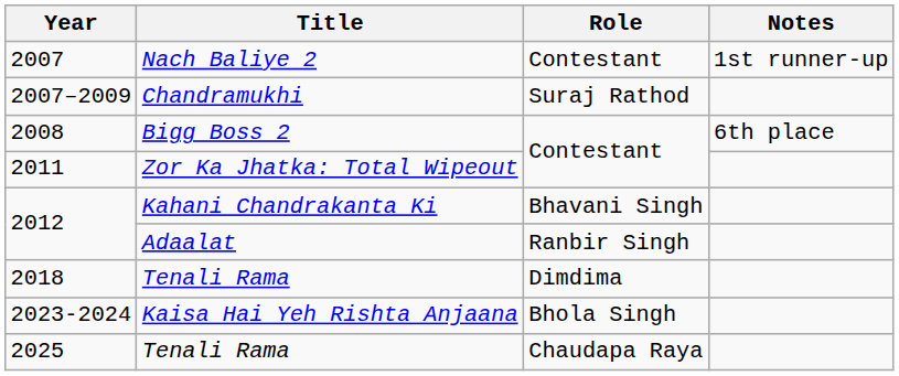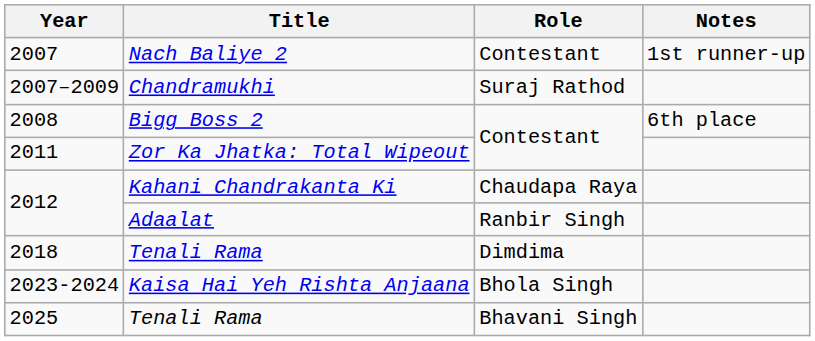 <table class="wikitable sortable">
 <tr>
 <th>Year</th>
 <th>Title</th>
 <th>Role</th>
 <th>Notes</th>
 </tr>
 <tr>
 <td>2007</td>
 <td><em><a href='#'>Nach Baliye 2</a></em></td>
 <td>Contestant</td>
 <td>1st runner-up</td>
 </tr>
 <tr>
 <td>2007–2009</td>
 <td><em><a href='#'>Chandramukhi</a></em></td>
 <td>Suraj Rathod</td>
 <td></td>
 </tr>
 <tr>
 <td>2008</td>
 <td><em><a href='#'>Bigg Boss 2</a></em></td>
 <td rowspan="2">Contestant</td>
 <td>6th place</td>
 </tr>
 <tr>
 <td>2011</td>
 <td><em><a href='#'>Zor Ka Jhatka: Total Wipeout</a></em></td>
 <td></td>
 </tr>
 <tr>
 <td rowspan="2">2012</td>
 <td><em><a href='#'>Kahani Chandrakanta Ki</a></em></td>
-<td>Bhavani Singh</td>
+<td>Chaudapa Raya</td>
 <td></td>
 </tr>
 <tr>
 <td><em><a href='#'>Adaalat</a></em></td>
 <td>Ranbir Singh</td>
 <td></td>
 </tr>
 <tr>
 <td>2018</td>
 <td><em><a href='#'>Tenali Rama</a></em></td>
 <td>Dimdima</td>
 <td></td>
 </tr>
 <tr>
 <td>2023-2024</td>
 <td><em><a href='#'>Kaisa Hai Yeh Rishta Anjaana</a></em></td>
 <td>Bhola Singh</td>
 <td></td>
 </tr>
 <tr>
 <td>2025</td>
 <td><em>Tenali Rama</em></td>
-<td>Chaudapa Raya</td>
+<td>Bhavani Singh</td>
 <td></td>
 </tr>
 </table>
